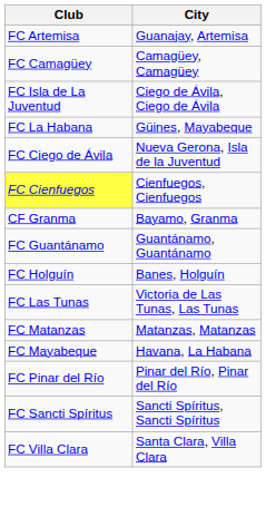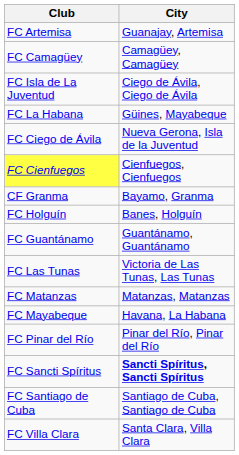 <table class="wikitable">
 <tr>
 <th width="150px">Club</th>
 <th width="150px">City</th>
 </tr>
 <tr>
 <td><a href='#'>FC Artemisa</a></td>
 <td><a href='#'>Guanajay</a>, <a href='#'>Artemisa</a></td>
 </tr>
 <tr>
 <td><a href='#'>FC Camagüey</a></td>
 <td><a href='#'>Camagüey</a>, <a href='#'>Camagüey</a></td>
 </tr>
 <tr>
 <td><a href='#'>FC Isla de La Juventud</a></td>
 <td><a href='#'>Ciego de Ávila</a>, <a href='#'>Ciego de Ávila</a></td>
 </tr>
 <tr>
 <td><a href='#'>FC La Habana</a></td>
 <td><a href='#'>Güines</a>, <a href='#'>Mayabeque</a></td>
 </tr>
 <tr>
 <td><a href='#'>FC Ciego de Ávila</a></td>
 <td><a href='#'>Nueva Gerona</a>, <a href='#'>Isla de la Juventud</a></td>
 </tr>
 <tr>
 <td style="background:#FFFF44"><em><a href='#'>FC Cienfuegos</a></em></td>
 <td><a href='#'>Cienfuegos</a>, <a href='#'>Cienfuegos</a></td>
 </tr>
 <tr>
 <td><a href='#'>CF Granma</a></td>
 <td><a href='#'>Bayamo</a>, <a href='#'>Granma</a></td>
 </tr>
 <tr>
+<td><a href='#'>FC Holguín</a></td>
+<td><a href='#'>Banes</a>, <a href='#'>Holguín</a></td>
+</tr>
+<tr>
 <td><a href='#'>FC Guantánamo</a></td>
 <td><a href='#'>Guantánamo</a>, <a href='#'>Guantánamo</a></td>
-</tr>
-<tr>
-<td><a href='#'>FC Holguín</a></td>
-<td><a href='#'>Banes</a>, <a href='#'>Holguín</a></td>
 </tr>
 <tr>
 <td><a href='#'>FC Las Tunas</a></td>
 <td><a href='#'>Victoria de Las Tunas</a>, <a href='#'>Las Tunas</a></td>
 </tr>
 <tr>
 <td><a href='#'>FC Matanzas</a></td>
 <td><a href='#'>Matanzas</a>, <a href='#'>Matanzas</a></td>
 </tr>
 <tr>
 <td><a href='#'>FC Mayabeque</a></td>
 <td><a href='#'>Havana</a>, <a href='#'>La Habana</a></td>
 </tr>
 <tr>
 <td><a href='#'>FC Pinar del Río</a></td>
 <td><a href='#'>Pinar del Río</a>, <a href='#'>Pinar del Río</a></td>
 </tr>
 <tr>
 <td><a href='#'>FC Sancti Spíritus</a></td>
-<td><a href='#'>Sancti Spíritus</a>, <a href='#'>Sancti Spíritus</a></td>
+<td><strong><a href='#'>Sancti Spíritus</a>, <a href='#'>Sancti Spíritus</a></strong></td>
+</tr>
+<tr>
+<td><a href='#'>FC Santiago de Cuba</a></td>
+<td><a href='#'>Santiago de Cuba</a>, <a href='#'>Santiago de Cuba</a></td>
 </tr>
 <tr>
 <td><a href='#'>FC Villa Clara</a></td>
 <td><a href='#'>Santa Clara</a>, <a href='#'>Villa Clara</a></td>
 </tr>
 </table>
